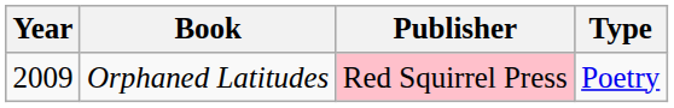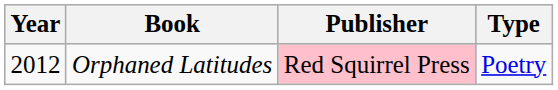 <table class="wikitable sortable">
 <tr>
 <th>Year</th>
 <th>Book</th>
 <th>Publisher</th>
 <th>Type</th>
 </tr>
 <tr>
-<td>2009</td>
+<td>2012</td>
 <td><em>Orphaned Latitudes</em></td>
 <td style="background: pink;">Red Squirrel Press</td>
 <td><a href='#'>Poetry</a></td>
 </tr>
 </table>
